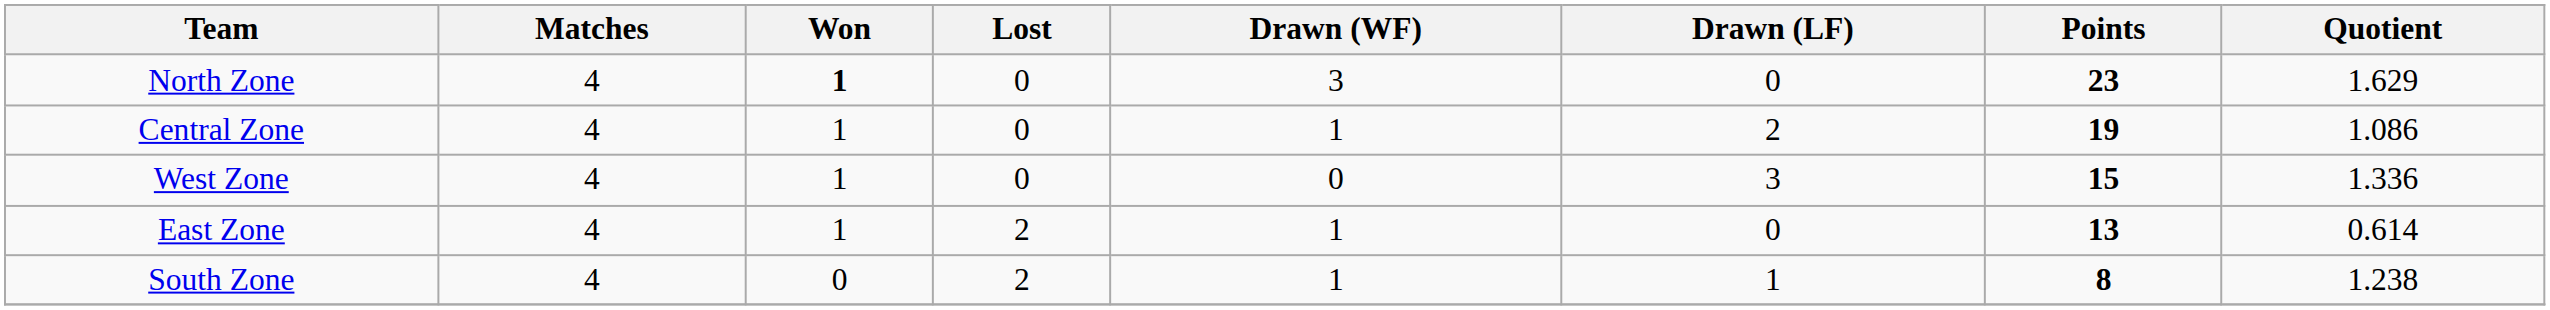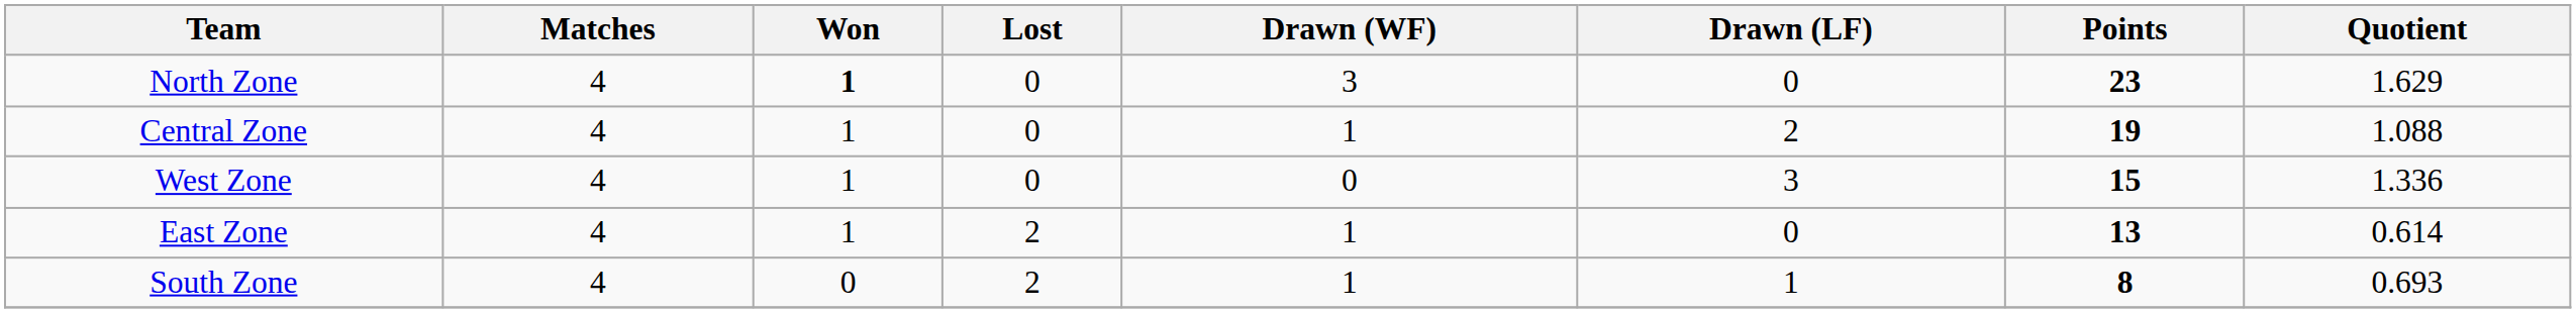 <table class="wikitable sortable" style="text-align: center; width:65%">
 <tr>
 <th>Team</th>
 <th>Matches</th>
 <th>Won</th>
 <th>Lost</th>
 <th>Drawn (WF)</th>
 <th>Drawn (LF)</th>
 <th>Points</th>
 <th>Quotient</th>
 </tr>
 <tr -bgcolor="#ccffcc">
 <td><a href='#'>North Zone</a></td>
 <td>4</td>
 <td><strong>1</strong></td>
 <td>0</td>
 <td>3</td>
 <td>0</td>
 <td><strong>23</strong></td>
 <td>1.629</td>
 </tr>
 <tr>
 <td><a href='#'>Central Zone</a></td>
 <td>4</td>
 <td>1</td>
 <td>0</td>
 <td>1</td>
 <td>2</td>
 <td><strong>19</strong></td>
-<td>1.086</td>
+<td>1.088</td>
 </tr>
 <tr>
 <td><a href='#'>West Zone</a></td>
 <td>4</td>
 <td>1</td>
 <td>0</td>
 <td>0</td>
 <td>3</td>
 <td><strong>15</strong></td>
 <td>1.336</td>
 </tr>
 <tr>
 <td><a href='#'>East Zone</a></td>
 <td>4</td>
 <td>1</td>
 <td>2</td>
 <td>1</td>
 <td>0</td>
 <td><strong>13</strong></td>
 <td>0.614</td>
 </tr>
 <tr>
 <td><a href='#'>South Zone</a></td>
 <td>4</td>
 <td>0</td>
 <td>2</td>
 <td>1</td>
 <td>1</td>
 <td><strong>8</strong></td>
-<td>1.238</td>
+<td>0.693</td>
 </tr>
 <tr>
 </tr>
 </table>
